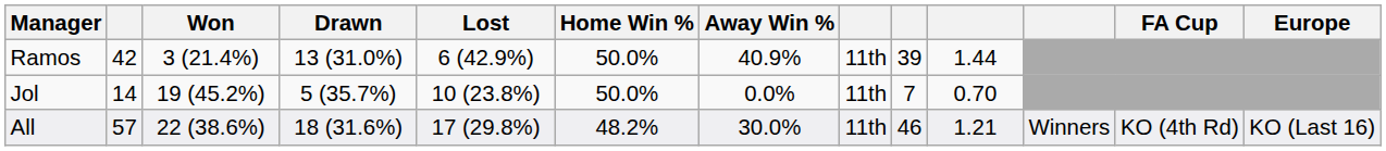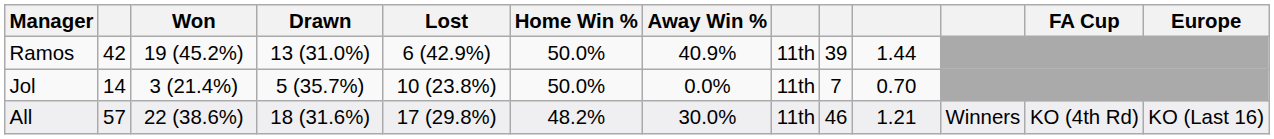 <table class="wikitable" style="text-align:center; font-size:85%;">
 <tr>
 <th>Manager</th>
 <th></th>
 <th style="width:10%">Won</th>
 <th style="width:10%">Drawn</th>
 <th style="width:10%">Lost</th>
 <th>Home Win %</th>
 <th>Away Win %</th>
 <th></th>
 <th></th>
 <th style="width:7%"></th>
 <th></th>
 <th>FA Cup</th>
 <th>Europe</th>
 </tr>
 <tr>
 <td align=left>Ramos</td>
 <td>42</td>
-<td>3 (21.4%)</td>
+<td>19 (45.2%)</td>
 <td>13 (31.0%)</td>
 <td>6 (42.9%)</td>
 <td>50.0%</td>
 <td>40.9%</td>
 <td>11th</td>
 <td>39</td>
 <td>1.44</td>
 <td colspan=3 style="background:#AAA;"></td>
 </tr>
 <tr>
 <td align=left>Jol</td>
 <td>14</td>
-<td>19 (45.2%)</td>
+<td>3 (21.4%)</td>
 <td>5 (35.7%)</td>
 <td>10 (23.8%)</td>
 <td>50.0%</td>
 <td>0.0%</td>
 <td>11th</td>
 <td>7</td>
 <td>0.70</td>
 <td colspan=3 style="background:#AAA;"></td>
 </tr>
 <tr style="background:#efeff2;">
 <td align=left>All</td>
 <td>57</td>
 <td>22 (38.6%)</td>
 <td>18 (31.6%)</td>
 <td>17 (29.8%)</td>
 <td>48.2%</td>
 <td>30.0%</td>
 <td>11th</td>
 <td>46</td>
 <td>1.21</td>
 <td>Winners</td>
 <td>KO (4th Rd)</td>
 <td>KO (Last 16)</td>
 </tr>
 </table>
